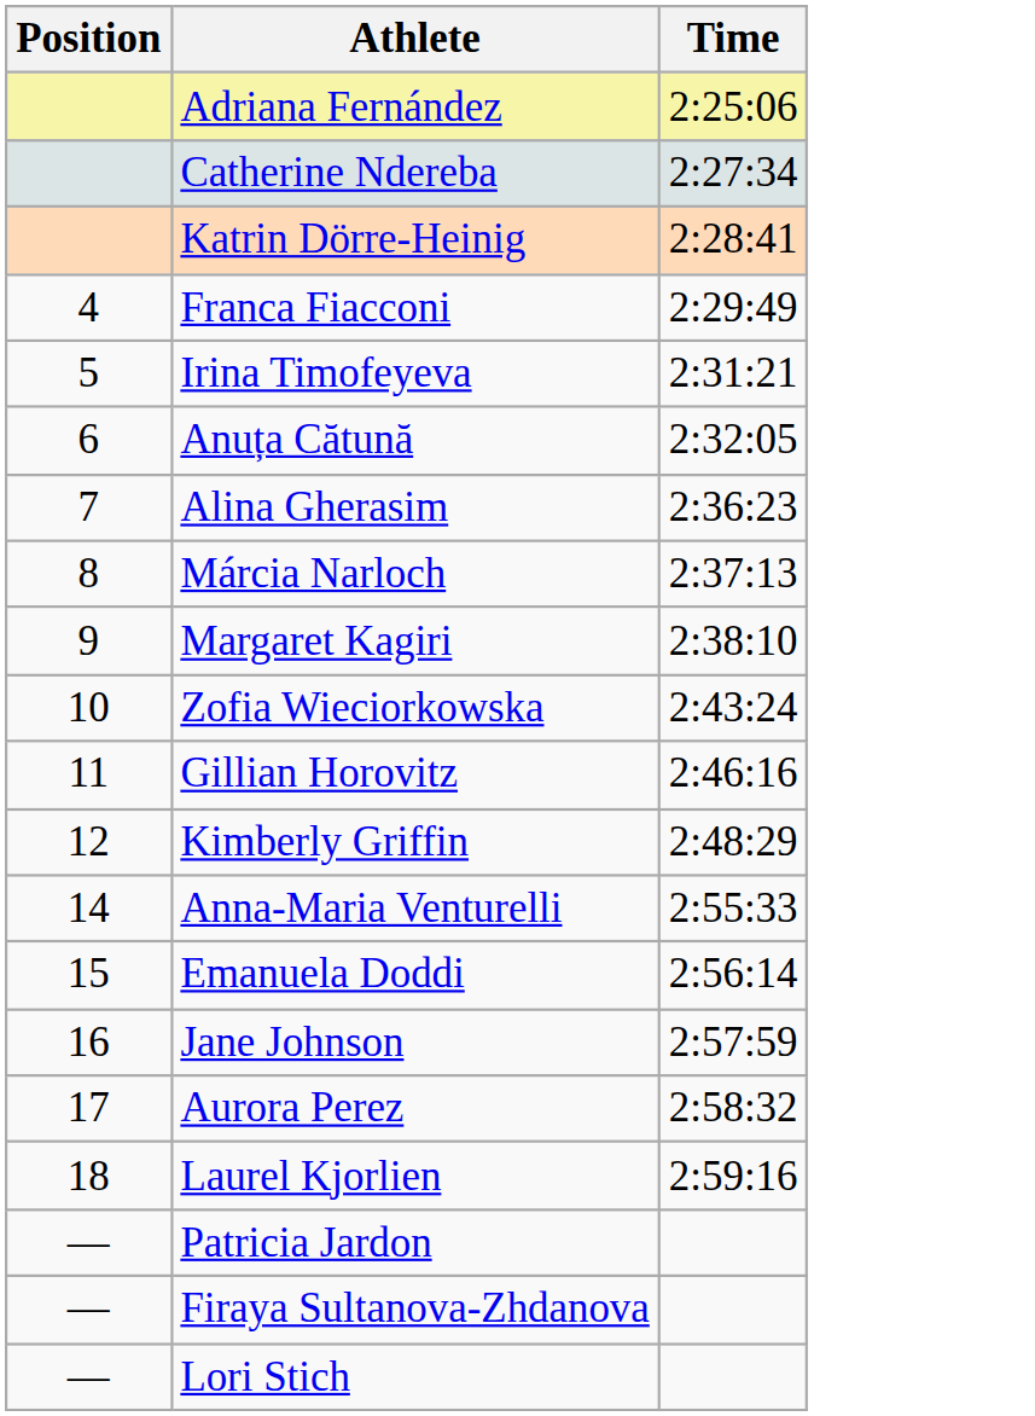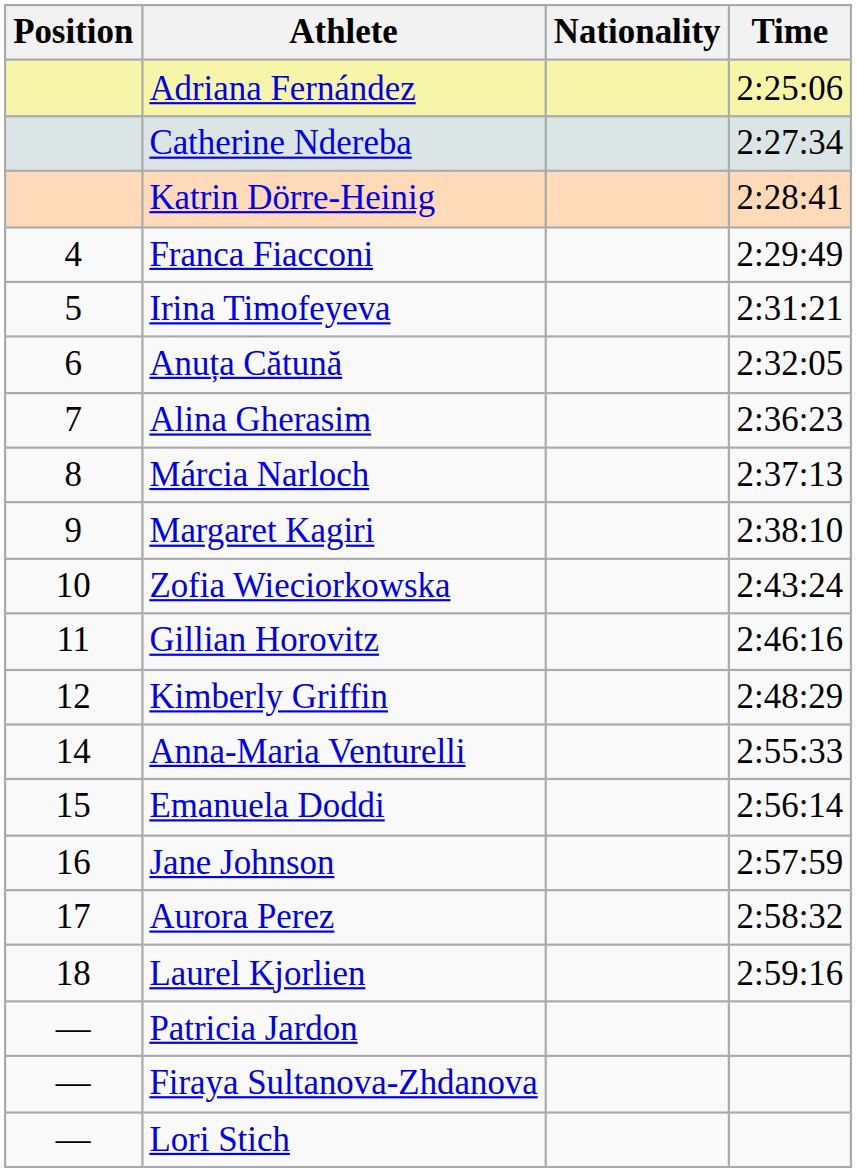 <table class="wikitable sortable">
 <tr>
 <th>Position</th>
 <th>Athlete</th>
+<th>Nationality</th>
 <th>Time</th>
 </tr>
 <tr bgcolor=#F7F6A8>
 <td align=center></td>
 <td><a href='#'>Adriana Fernández</a></td>
+<td></td>
 <td>2:25:06</td>
 </tr>
 <tr bgcolor=#DCE5E5>
 <td align=center></td>
 <td><a href='#'>Catherine Ndereba</a></td>
+<td></td>
 <td>2:27:34</td>
 </tr>
 <tr bgcolor=#FFDAB9>
 <td align=center></td>
 <td><a href='#'>Katrin Dörre-Heinig</a></td>
+<td></td>
 <td>2:28:41</td>
 </tr>
 <tr>
 <td align=center>4</td>
 <td><a href='#'>Franca Fiacconi</a></td>
+<td></td>
 <td>2:29:49</td>
 </tr>
 <tr>
 <td align=center>5</td>
 <td><a href='#'>Irina Timofeyeva</a></td>
+<td></td>
 <td>2:31:21</td>
 </tr>
 <tr>
 <td align=center>6</td>
 <td><a href='#'>Anuța Cătună</a></td>
+<td></td>
 <td>2:32:05</td>
 </tr>
 <tr>
 <td align=center>7</td>
 <td><a href='#'>Alina Gherasim</a></td>
+<td></td>
 <td>2:36:23</td>
 </tr>
 <tr>
 <td align=center>8</td>
 <td><a href='#'>Márcia Narloch</a></td>
+<td></td>
 <td>2:37:13</td>
 </tr>
 <tr>
 <td align=center>9</td>
 <td><a href='#'>Margaret Kagiri</a></td>
+<td></td>
 <td>2:38:10</td>
 </tr>
 <tr>
 <td align=center>10</td>
 <td><a href='#'>Zofia Wieciorkowska</a></td>
+<td></td>
 <td>2:43:24</td>
 </tr>
 <tr>
 <td align=center>11</td>
 <td><a href='#'>Gillian Horovitz</a></td>
+<td></td>
 <td>2:46:16</td>
 </tr>
 <tr>
 <td align=center>12</td>
 <td><a href='#'>Kimberly Griffin</a></td>
+<td></td>
 <td>2:48:29</td>
 </tr>
 <tr>
 <td align=center>14</td>
 <td><a href='#'>Anna-Maria Venturelli</a></td>
+<td></td>
 <td>2:55:33</td>
 </tr>
 <tr>
 <td align=center>15</td>
 <td><a href='#'>Emanuela Doddi</a></td>
+<td></td>
 <td>2:56:14</td>
 </tr>
 <tr>
 <td align=center>16</td>
 <td><a href='#'>Jane Johnson</a></td>
+<td></td>
 <td>2:57:59</td>
 </tr>
 <tr>
 <td align=center>17</td>
 <td><a href='#'>Aurora Perez</a></td>
+<td></td>
 <td>2:58:32</td>
 </tr>
 <tr>
 <td align=center>18</td>
 <td><a href='#'>Laurel Kjorlien</a></td>
+<td></td>
 <td>2:59:16</td>
 </tr>
 <tr>
 <td align=center>—</td>
 <td><a href='#'>Patricia Jardon</a></td>
 <td></td>
+<td></td>
 </tr>
 <tr>
 <td align=center>—</td>
 <td><a href='#'>Firaya Sultanova-Zhdanova</a></td>
+<td></td>
 <td></td>
 </tr>
 <tr>
 <td align=center>—</td>
 <td><a href='#'>Lori Stich</a></td>
 <td></td>
+<td></td>
 </tr>
 </table>
